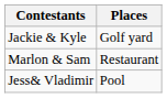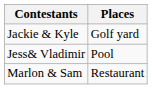 <table class="wikitable">
 <tr>
 <th>Contestants</th>
 <th>Places</th>
 </tr>
 <tr>
 <td>Jackie &  Kyle</td>
 <td>Golf yard</td>
 </tr>
 <tr>
+<td>Jess& Vladimir</td>
+<td>Pool</td>
+</tr>
+<tr>
 <td>Marlon & Sam</td>
 <td>Restaurant</td>
 </tr>
-<tr>
-<td>Jess& Vladimir</td>
-<td>Pool</td>
-</tr>
 </table>
